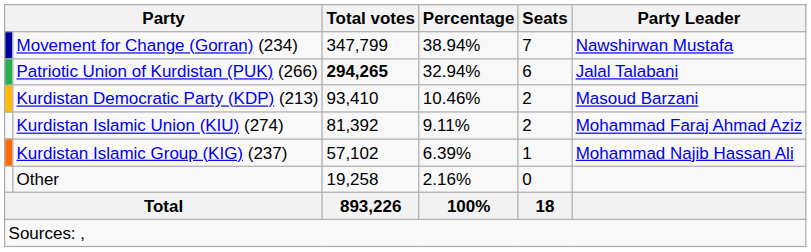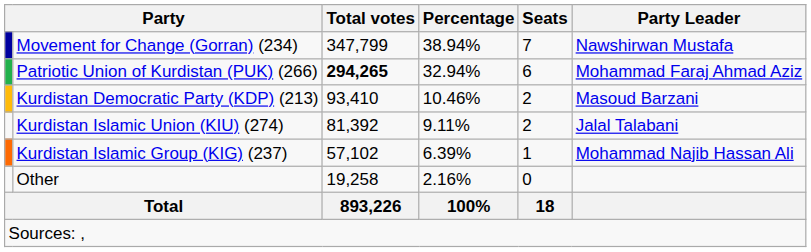 <table class="wikitable sortable" style="border:1px solid #8888aa; background-color:#f8f8f8; padding:0px; font-size:90%;">
 <tr style="background-color:#E9E9E9">
 <th colspan=2>Party</th>
 <th>Total votes</th>
 <th>Percentage</th>
 <th>Seats</th>
 <th>Party Leader</th>
 </tr>
 <tr>
 <td bgcolor="#00009F"></td>
 <td><a href='#'>Movement for Change (Gorran)</a> (234)</td>
 <td>347,799</td>
 <td>38.94%</td>
 <td>7</td>
 <td><a href='#'>Nawshirwan Mustafa</a></td>
 </tr>
 <tr>
 <td bgcolor="#22B14C"></td>
 <td><a href='#'>Patriotic Union of Kurdistan (PUK)</a> (266)</td>
 <td><strong>294,265</strong></td>
 <td>32.94%</td>
 <td>6</td>
-<td><a href='#'>Jalal Talabani</a></td>
+<td><a href='#'>Mohammad Faraj Ahmad Aziz</a></td>
 </tr>
 <tr>
 <td bgcolor="#FFBB0A"></td>
 <td><a href='#'>Kurdistan Democratic Party (KDP)</a> (213)</td>
 <td>93,410</td>
 <td>10.46%</td>
 <td>2</td>
 <td><a href='#'>Masoud Barzani</a></td>
 </tr>
 <tr>
 <td></td>
 <td><a href='#'>Kurdistan Islamic Union (KIU)</a> (274)</td>
 <td>81,392</td>
 <td>9.11%</td>
 <td>2</td>
-<td><a href='#'>Mohammad Faraj Ahmad Aziz</a></td>
+<td><a href='#'>Jalal Talabani</a></td>
 </tr>
 <tr>
 <td bgcolor="#FE6A03"></td>
 <td><a href='#'>Kurdistan Islamic Group (KIG)</a> (237)</td>
 <td>57,102</td>
 <td>6.39%</td>
 <td>1</td>
 <td><a href='#'>Mohammad Najib Hassan Ali</a></td>
 </tr>
 <tr>
 <td></td>
 <td>Other</td>
 <td>19,258</td>
 <td>2.16%</td>
 <td>0</td>
 <td></td>
 </tr>
 <tr>
 <th colspan=2><strong>Total</strong></th>
 <th><strong>893,226</strong></th>
 <th><strong>100%</strong></th>
 <th><strong>18</strong></th>
 <th></th>
 </tr>
 <tr>
 <td colspan=7 align=left>Sources: ,  </td>
 </tr>
 </table>
